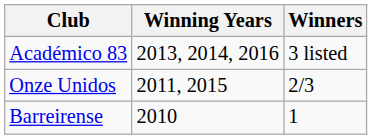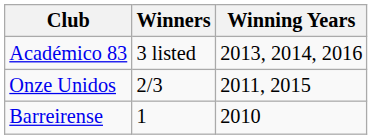 <table class="wikitable">
 <tr>
 <th>Club</th>
+<th>Winners</th>
 <th>Winning Years</th>
-<th>Winners</th>
 </tr>
 <tr>
 <td><a href='#'>Académico 83</a></td>
+<td>3 listed</td>
 <td>2013, 2014, 2016</td>
-<td>3 listed</td>
 </tr>
 <tr>
 <td><a href='#'>Onze Unidos</a></td>
+<td>2/3</td>
 <td>2011, 2015</td>
-<td>2/3</td>
 </tr>
 <tr>
 <td><a href='#'>Barreirense</a></td>
+<td>1</td>
 <td>2010</td>
-<td>1</td>
 </tr>
 </table>
